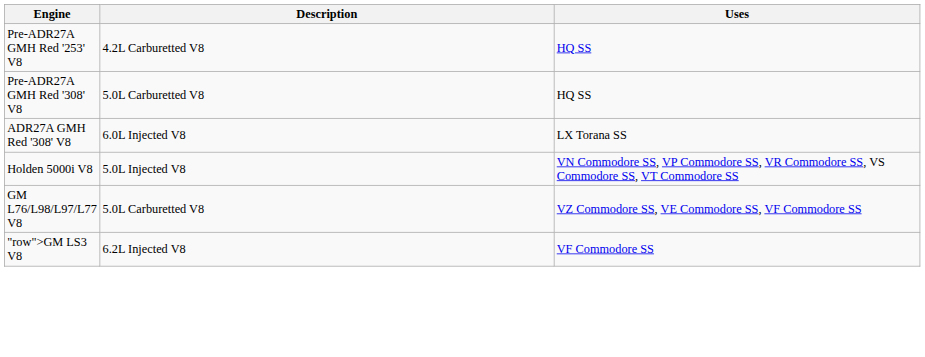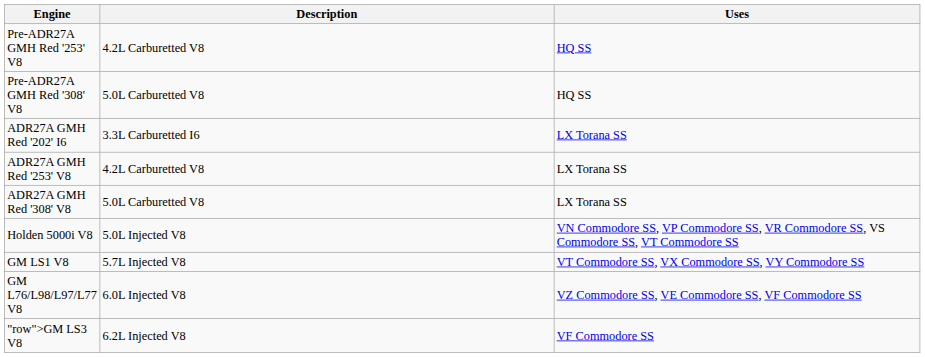 <table class="wikitable sortable plainrowheaders" style="width:60%">
 <tr>
 <th scope="col" style="width:10%;">Engine</th>
 <th scope="col" style="width:10;">Description</th>
 <th scope="col" style="width:40%;">Uses</th>
 </tr>
 <tr>
 <td scope:"row">Pre-ADR27A GMH Red '253' V8</td>
 <td>4.2L Carburetted V8</td>
 <td><a href='#'>HQ SS</a></td>
 </tr>
 <tr>
 <td scope:"row">Pre-ADR27A GMH Red '308' V8</td>
 <td>5.0L Carburetted V8</td>
 <td>HQ SS</td>
 </tr>
 <tr>
+<td scope:"row">ADR27A GMH Red '202' I6</td>
+<td>3.3L Carburetted I6</td>
+<td><a href='#'>LX Torana SS</a></td>
+</tr>
+<tr>
+<td scope:"row">ADR27A GMH Red '253' V8</td>
+<td>4.2L Carburetted V8</td>
+<td>LX Torana SS</td>
+</tr>
+<tr>
 <td scope:"row">ADR27A GMH Red '308' V8</td>
-<td>6.0L Injected V8</td>
+<td>5.0L Carburetted V8</td>
 <td>LX Torana SS</td>
 </tr>
 <tr>
 <td scope:"row">Holden 5000i V8</td>
 <td>5.0L Injected V8</td>
 <td><a href='#'>VN Commodore SS</a>, <a href='#'>VP Commodore SS</a>, <a href='#'>VR Commodore SS</a>, VS <a href='#'>Commodore SS</a>, <a href='#'>VT Commodore SS</a></td>
 </tr>
 <tr>
+<td scope:"row">GM LS1 V8</td>
+<td>5.7L Injected V8</td>
+<td><a href='#'>VT Commodore SS</a>, <a href='#'>VX Commodore SS</a>, <a href='#'>VY Commodore SS</a></td>
+</tr>
+<tr>
 <td scope:"row">GM L76/L98/L97/L77 V8</td>
-<td>5.0L Carburetted V8</td>
+<td>6.0L Injected V8</td>
 <td><a href='#'>VZ Commodore SS</a>, <a href='#'>VE Commodore SS</a>, <a href='#'>VF Commodore SS</a></td>
 </tr>
 <tr>
 <td scope>"row">GM LS3 V8</td>
 <td>6.2L Injected V8</td>
 <td><a href='#'>VF Commodore SS</a></td>
 </tr>
 </table>
